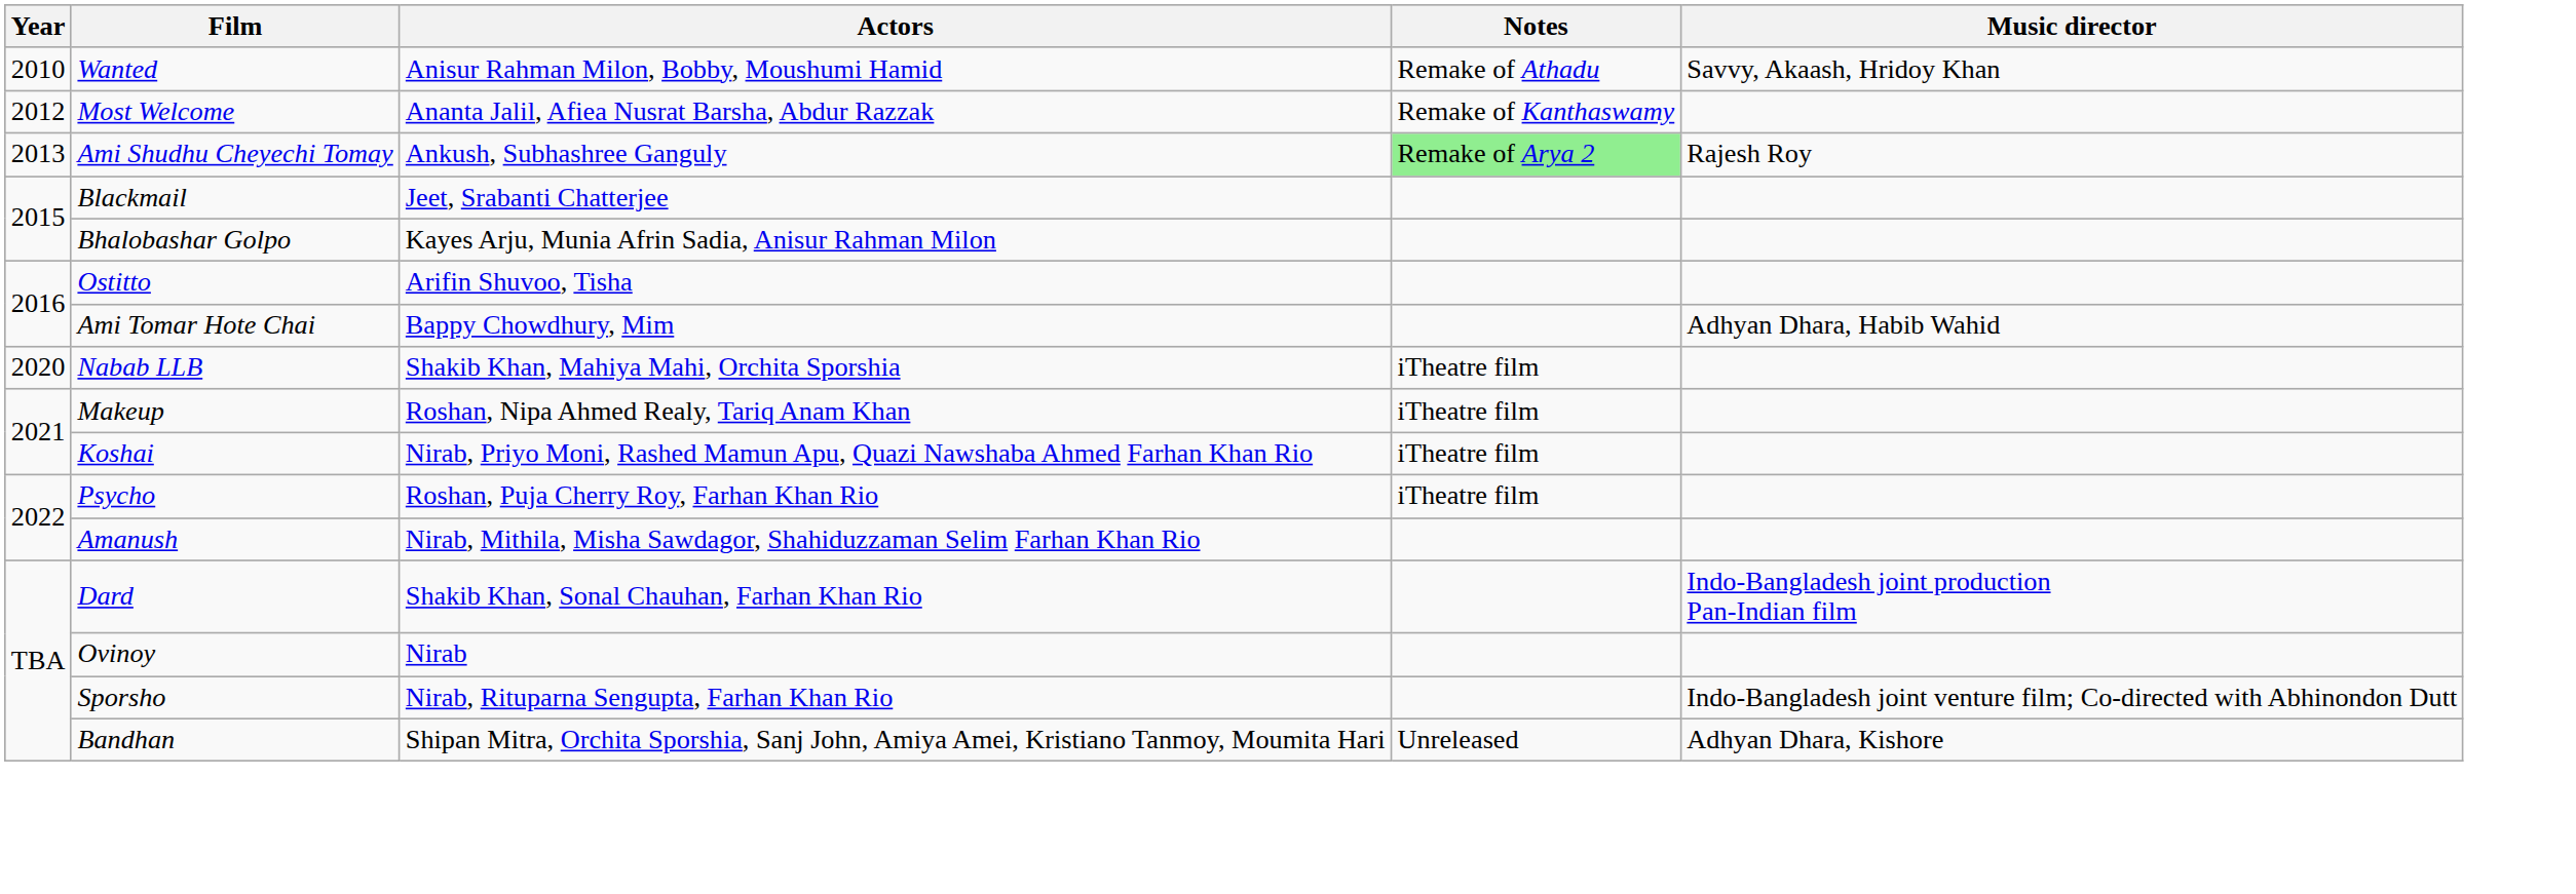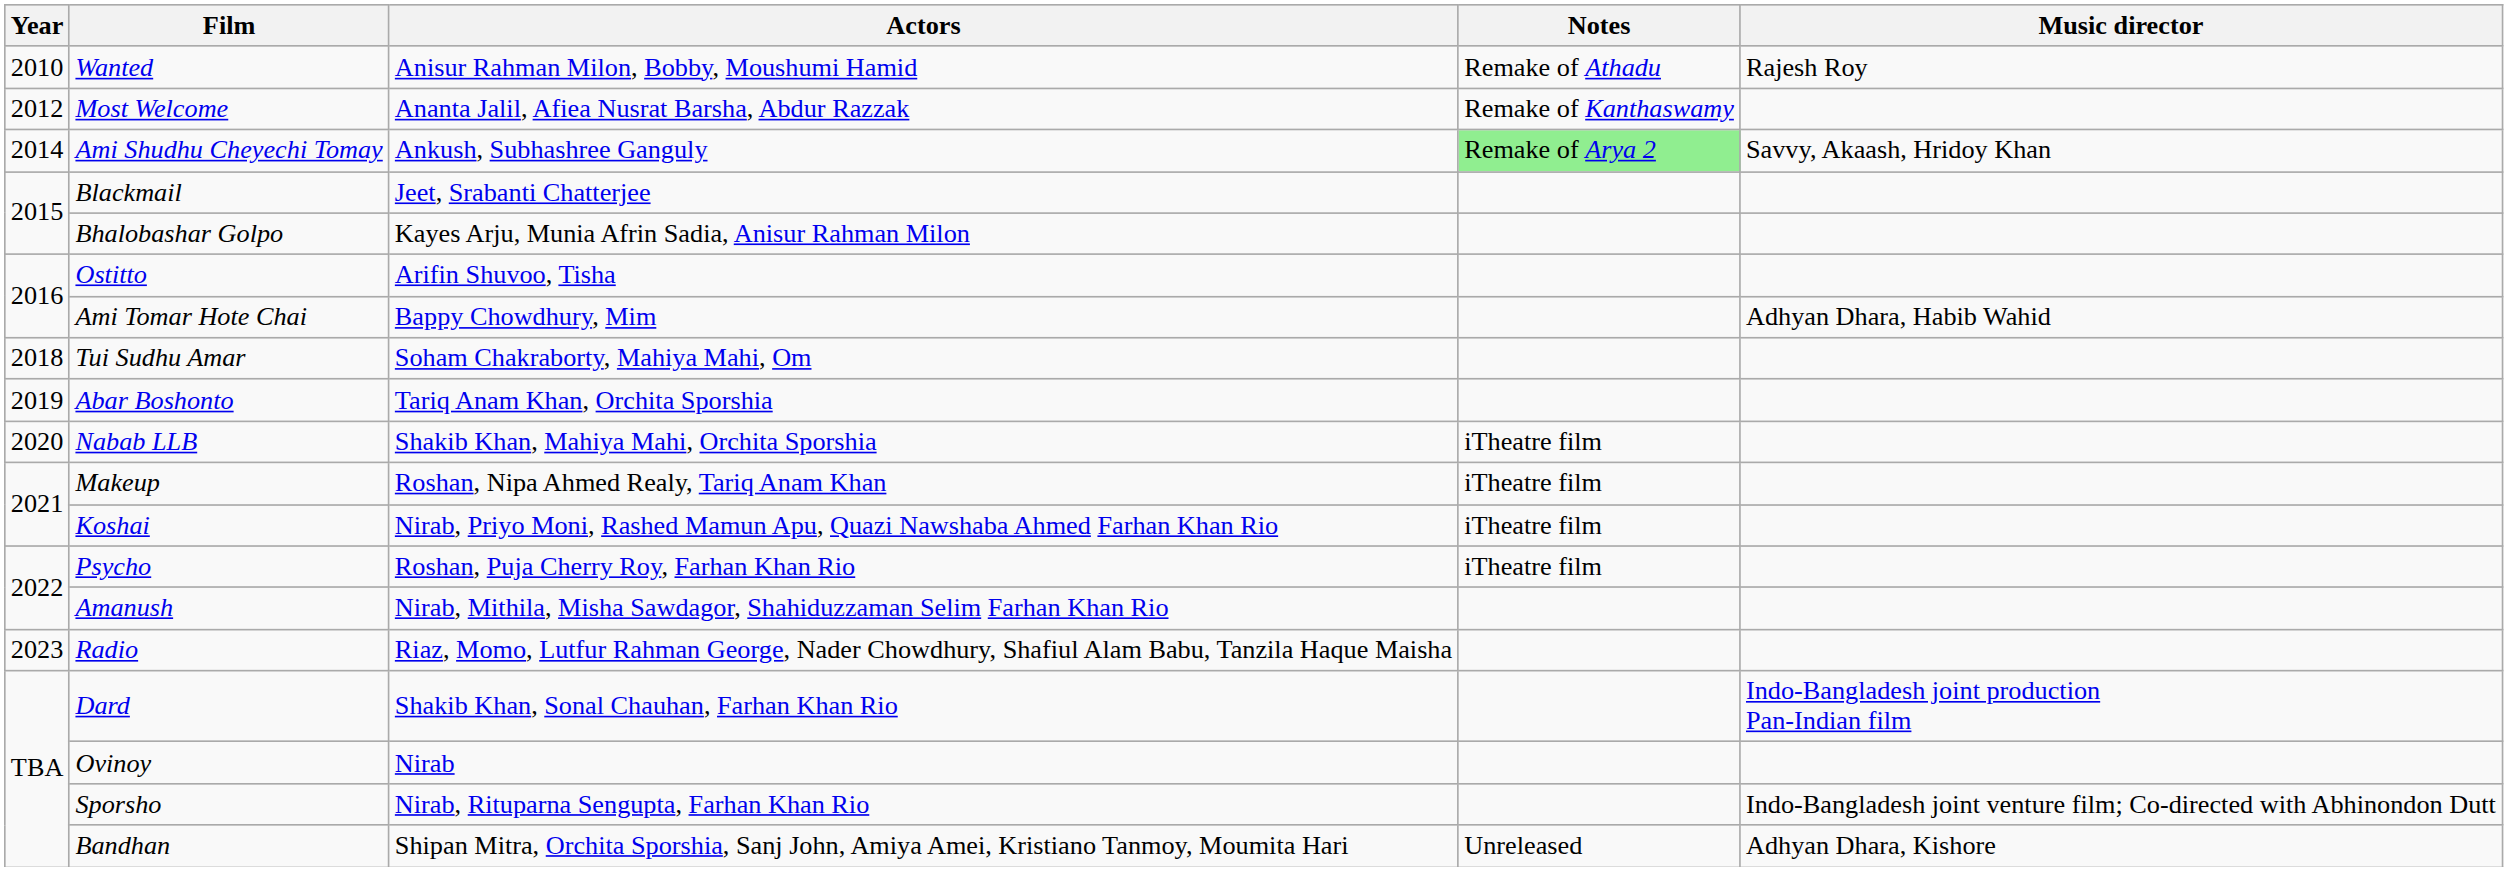 <table class="wikitable">
 <tr>
 <th padding="1em">Year</th>
 <th>Film</th>
 <th>Actors</th>
 <th>Notes</th>
 <th>Music director</th>
 </tr>
 <tr>
 <td>2010</td>
 <td><em><a href='#'>Wanted</a></em></td>
 <td><a href='#'>Anisur Rahman Milon</a>, <a href='#'>Bobby</a>, <a href='#'>Moushumi Hamid</a></td>
 <td>Remake of <em><a href='#'>Athadu</a></em></td>
-<td>Savvy, Akaash, Hridoy Khan</td>
+<td>Rajesh Roy</td>
 </tr>
 <tr>
 <td>2012</td>
 <td><em><a href='#'>Most Welcome</a></em></td>
 <td><a href='#'>Ananta Jalil</a>, <a href='#'>Afiea Nusrat Barsha</a>, <a href='#'>Abdur Razzak</a></td>
 <td>Remake of <em><a href='#'>Kanthaswamy</a></em></td>
 <td></td>
 </tr>
 <tr>
-<td>2013</td>
+<td>2014</td>
 <td><em><a href='#'>Ami Shudhu Cheyechi Tomay</a></em></td>
 <td><a href='#'>Ankush</a>, <a href='#'>Subhashree Ganguly</a></td>
 <td style="background: lightgreen;">Remake of <em><a href='#'>Arya 2</a></em></td>
-<td>Rajesh Roy</td>
+<td>Savvy, Akaash, Hridoy Khan</td>
 </tr>
 <tr>
 <td rowspan="2">2015</td>
 <td><em>Blackmail</em></td>
 <td><a href='#'>Jeet</a>, <a href='#'>Srabanti Chatterjee</a></td>
 <td></td>
 <td></td>
 </tr>
 <tr>
 <td><em>Bhalobashar Golpo</em></td>
 <td>Kayes Arju, Munia Afrin Sadia, <a href='#'>Anisur Rahman Milon</a></td>
 <td></td>
 </tr>
 <tr>
 <td rowspan="2">2016</td>
 <td><em><a href='#'>Ostitto</a></em></td>
 <td><a href='#'>Arifin Shuvoo</a>, <a href='#'>Tisha</a></td>
 <td></td>
 <td></td>
 </tr>
 <tr>
 <td><em>Ami Tomar Hote Chai</em></td>
 <td><a href='#'>Bappy Chowdhury</a>, <a href='#'>Mim</a></td>
 <td></td>
 <td>Adhyan Dhara, Habib Wahid</td>
+</tr>
+<tr>
+<td rowspan="1">2018</td>
+<td><em>Tui Sudhu Amar</em></td>
+<td><a href='#'>Soham Chakraborty</a>, <a href='#'>Mahiya Mahi</a>, <a href='#'>Om</a></td>
+<td></td>
+<td></td>
+</tr>
+<tr>
+<td rowspan="1">2019</td>
+<td><em><a href='#'>Abar Boshonto</a></em></td>
+<td><a href='#'>Tariq Anam Khan</a>, <a href='#'>Orchita Sporshia</a></td>
+<td></td>
+<td></td>
 </tr>
 <tr>
 <td rowspan="1">2020</td>
 <td><em><a href='#'>Nabab LLB</a></em></td>
 <td><a href='#'>Shakib Khan</a>, <a href='#'>Mahiya Mahi</a>, <a href='#'>Orchita Sporshia</a></td>
 <td>iTheatre film</td>
 <td></td>
 </tr>
 <tr>
 <td rowspan="2">2021</td>
 <td><em>Makeup</em></td>
 <td><a href='#'>Roshan</a>, Nipa Ahmed Realy, <a href='#'>Tariq Anam Khan</a></td>
 <td>iTheatre film</td>
 <td></td>
 </tr>
 <tr>
 <td><em><a href='#'>Koshai</a></em></td>
 <td><a href='#'>Nirab</a>, <a href='#'>Priyo Moni</a>, <a href='#'>Rashed Mamun Apu</a>, <a href='#'>Quazi Nawshaba Ahmed</a> <a href='#'>Farhan Khan Rio</a></td>
 <td>iTheatre film</td>
 <td></td>
 </tr>
 <tr>
 <td rowspan="2">2022</td>
 <td><em><a href='#'>Psycho</a></em></td>
 <td><a href='#'>Roshan</a>, <a href='#'>Puja Cherry Roy</a>, <a href='#'>Farhan Khan Rio</a></td>
 <td>iTheatre film</td>
 <td></td>
 </tr>
 <tr>
 <td><em><a href='#'>Amanush</a></em></td>
 <td><a href='#'>Nirab</a>, <a href='#'>Mithila</a>, <a href='#'>Misha Sawdagor</a>, <a href='#'>Shahiduzzaman Selim</a> <a href='#'>Farhan Khan Rio</a></td>
 <td></td>
 <td></td>
 </tr>
 <tr>
+<td>2023</td>
+<td><em><a href='#'>Radio</a></em></td>
+<td><a href='#'>Riaz</a>, <a href='#'>Momo</a>, <a href='#'>Lutfur Rahman George</a>, Nader Chowdhury, Shafiul Alam Babu, Tanzila Haque Maisha</td>
+<td></td>
+<td></td>
+</tr>
+<tr>
 <td rowspan="4">TBA</td>
 <td><em><a href='#'>Dard</a></em></td>
 <td><a href='#'>Shakib Khan</a>, <a href='#'>Sonal Chauhan</a>, <a href='#'>Farhan Khan Rio</a></td>
 <td></td>
 <td><a href='#'>Indo-Bangladesh joint production</a><br><a href='#'>Pan-Indian film</a></td>
 </tr>
 <tr>
 <td><em>Ovinoy</em></td>
 <td><a href='#'>Nirab</a></td>
 <td></td>
 <td></td>
 </tr>
 <tr>
 <td><em>Sporsho</em></td>
 <td><a href='#'>Nirab</a>, <a href='#'>Rituparna Sengupta</a>, <a href='#'>Farhan Khan Rio</a></td>
 <td></td>
 <td>Indo-Bangladesh joint venture film; Co-directed with Abhinondon Dutt</td>
 </tr>
 <tr>
 <td><em>Bandhan</em></td>
 <td>Shipan Mitra, <a href='#'>Orchita Sporshia</a>, Sanj John, Amiya Amei, Kristiano Tanmoy, Moumita Hari</td>
 <td>Unreleased</td>
 <td>Adhyan Dhara, Kishore</td>
 </tr>
 </table>
